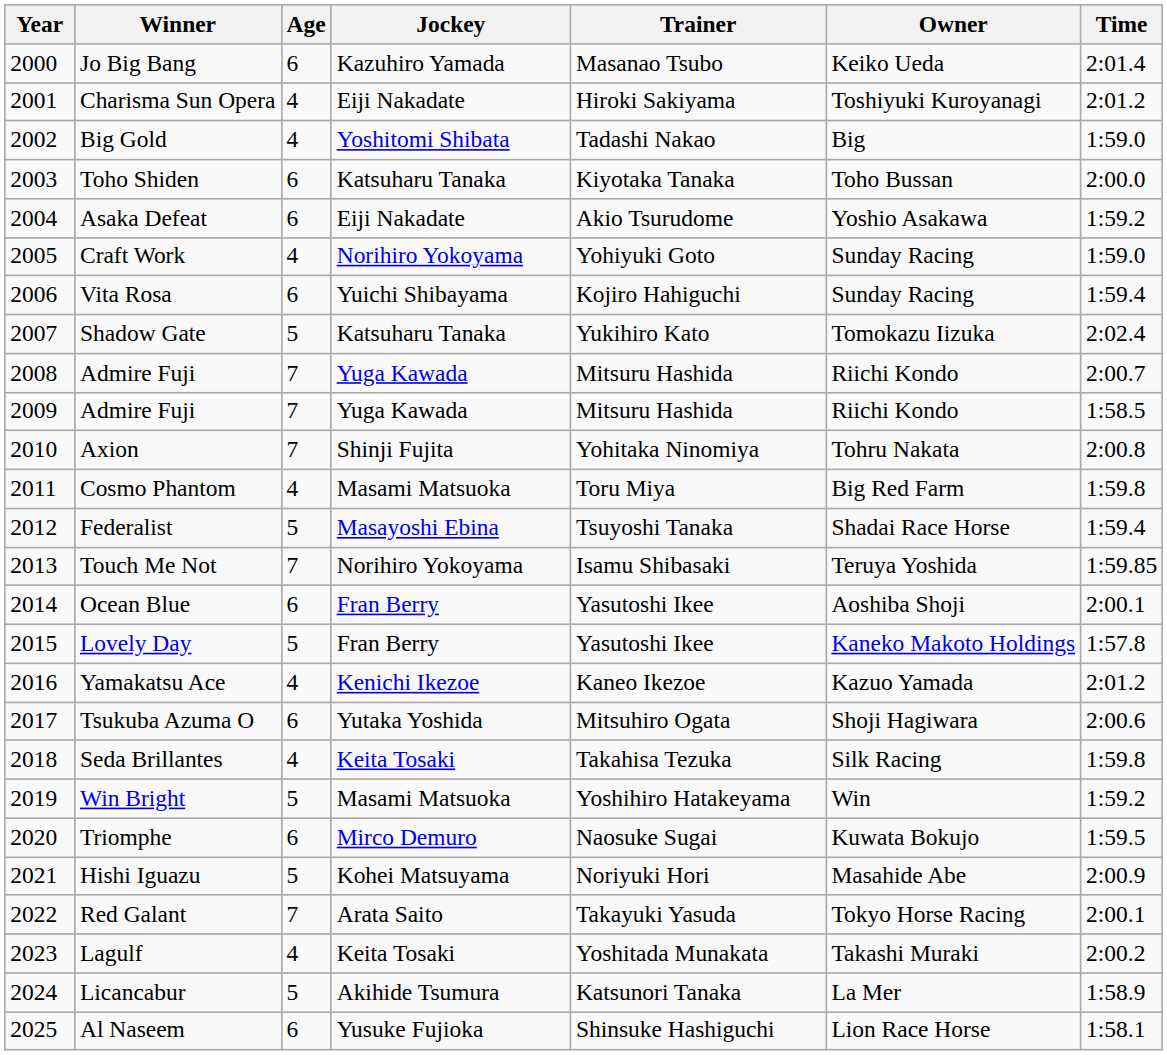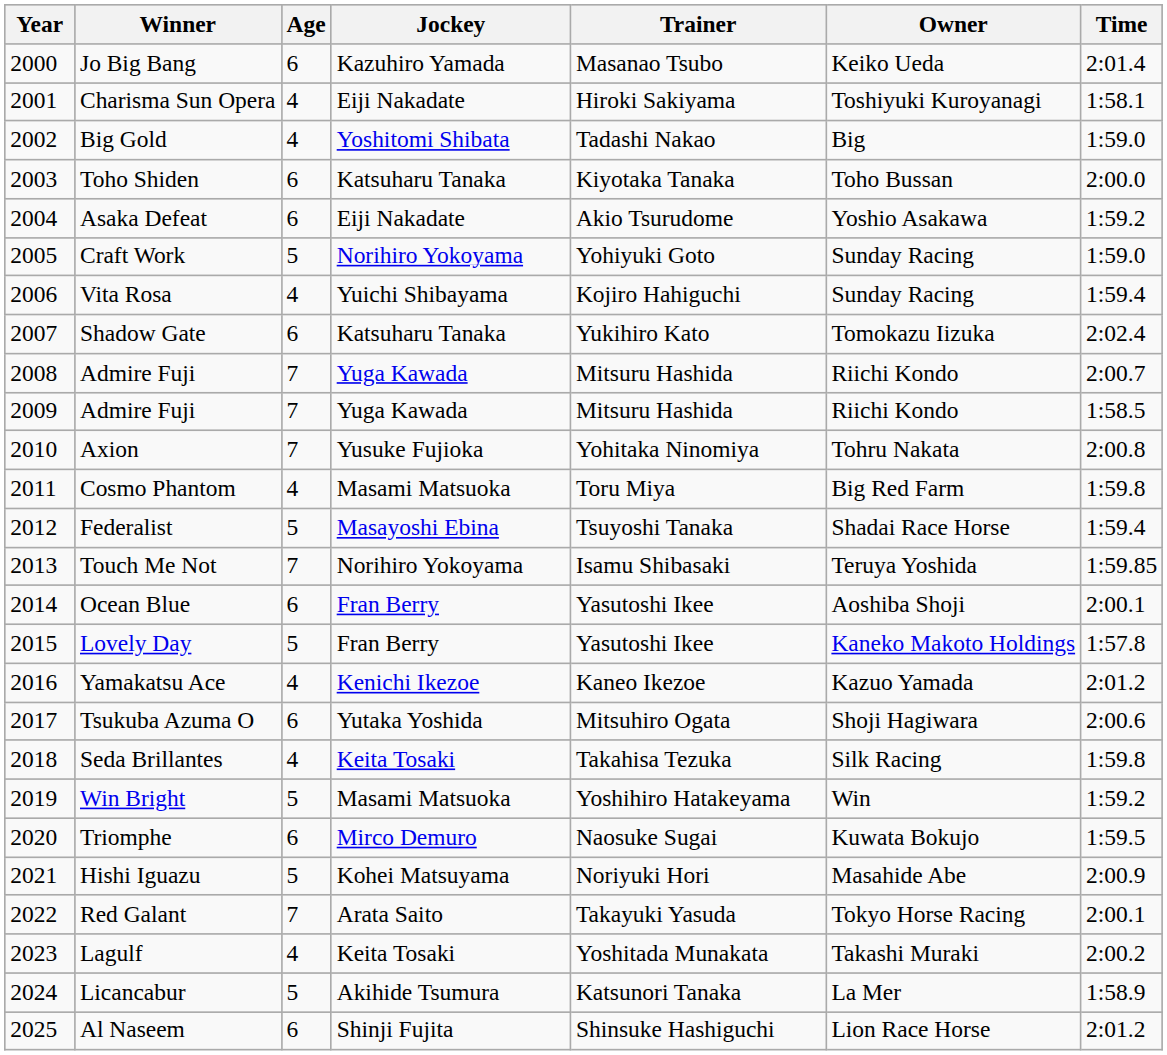 <table class="wikitable sortable" style="font-size:90%">
 <tr>
 <th width="36px">Year<br></th>
 <th width="120px">Winner<br></th>
 <th>Age<br></th>
 <th width="140px">Jockey<br></th>
 <th width="150px">Trainer<br></th>
 <th>Owner</th>
 <th>Time<br></th>
 </tr>
 <tr>
 <td>2000</td>
 <td>Jo Big Bang</td>
 <td>6</td>
 <td>Kazuhiro Yamada</td>
 <td>Masanao Tsubo</td>
 <td>Keiko Ueda</td>
 <td>2:01.4</td>
 </tr>
 <tr>
 <td>2001</td>
 <td>Charisma Sun Opera</td>
 <td>4</td>
 <td>Eiji Nakadate</td>
 <td>Hiroki Sakiyama</td>
 <td>Toshiyuki Kuroyanagi</td>
-<td>2:01.2</td>
+<td>1:58.1</td>
 </tr>
 <tr>
 <td>2002</td>
 <td>Big Gold</td>
 <td>4</td>
 <td><a href='#'>Yoshitomi Shibata</a></td>
 <td>Tadashi Nakao</td>
 <td>Big</td>
 <td>1:59.0</td>
 </tr>
 <tr>
 <td>2003</td>
 <td>Toho Shiden</td>
 <td>6</td>
 <td>Katsuharu Tanaka</td>
 <td>Kiyotaka Tanaka</td>
 <td>Toho Bussan</td>
 <td>2:00.0</td>
 </tr>
 <tr>
 <td>2004</td>
 <td>Asaka Defeat</td>
 <td>6</td>
 <td>Eiji Nakadate</td>
 <td>Akio Tsurudome</td>
 <td>Yoshio Asakawa</td>
 <td>1:59.2</td>
 </tr>
 <tr>
 <td>2005</td>
 <td>Craft Work</td>
-<td>4</td>
+<td>5</td>
 <td><a href='#'>Norihiro Yokoyama</a></td>
 <td>Yohiyuki Goto</td>
 <td>Sunday Racing</td>
 <td>1:59.0</td>
 </tr>
 <tr>
 <td>2006</td>
 <td>Vita Rosa</td>
-<td>6</td>
+<td>4</td>
 <td>Yuichi Shibayama</td>
 <td>Kojiro Hahiguchi</td>
 <td>Sunday Racing</td>
 <td>1:59.4</td>
 </tr>
 <tr>
 <td>2007</td>
 <td>Shadow Gate</td>
-<td>5</td>
+<td>6</td>
 <td>Katsuharu Tanaka</td>
 <td>Yukihiro Kato</td>
 <td>Tomokazu Iizuka</td>
 <td>2:02.4</td>
 </tr>
 <tr>
 <td>2008</td>
 <td>Admire Fuji</td>
 <td>7</td>
 <td><a href='#'>Yuga Kawada</a></td>
 <td>Mitsuru Hashida</td>
 <td>Riichi Kondo</td>
 <td>2:00.7</td>
 </tr>
 <tr>
 <td>2009</td>
 <td>Admire Fuji</td>
 <td>7</td>
 <td>Yuga Kawada</td>
 <td>Mitsuru Hashida</td>
 <td>Riichi Kondo</td>
 <td>1:58.5</td>
 </tr>
 <tr>
 <td>2010</td>
 <td>Axion</td>
 <td>7</td>
-<td>Shinji Fujita</td>
+<td>Yusuke Fujioka</td>
 <td>Yohitaka Ninomiya</td>
 <td>Tohru Nakata</td>
 <td>2:00.8</td>
 </tr>
 <tr>
 <td>2011</td>
 <td>Cosmo Phantom</td>
 <td>4</td>
 <td>Masami Matsuoka</td>
 <td>Toru Miya</td>
 <td>Big Red Farm</td>
 <td>1:59.8</td>
 </tr>
 <tr>
 <td>2012</td>
 <td>Federalist</td>
 <td>5</td>
 <td><a href='#'>Masayoshi Ebina</a></td>
 <td>Tsuyoshi Tanaka</td>
 <td>Shadai Race Horse</td>
 <td>1:59.4</td>
 </tr>
 <tr>
 <td>2013</td>
 <td>Touch Me Not</td>
 <td>7</td>
 <td>Norihiro Yokoyama</td>
 <td>Isamu Shibasaki</td>
 <td>Teruya Yoshida</td>
 <td>1:59.85</td>
 </tr>
 <tr>
 <td>2014</td>
 <td>Ocean Blue</td>
 <td>6</td>
 <td><a href='#'>Fran Berry</a></td>
 <td>Yasutoshi Ikee</td>
 <td>Aoshiba Shoji</td>
 <td>2:00.1</td>
 </tr>
 <tr>
 <td>2015</td>
 <td><a href='#'>Lovely Day</a></td>
 <td>5</td>
 <td>Fran Berry</td>
 <td>Yasutoshi Ikee</td>
 <td><a href='#'>Kaneko Makoto Holdings</a></td>
 <td>1:57.8</td>
 </tr>
 <tr>
 <td>2016</td>
 <td>Yamakatsu Ace</td>
 <td>4</td>
 <td><a href='#'>Kenichi Ikezoe</a></td>
 <td>Kaneo Ikezoe</td>
 <td>Kazuo Yamada</td>
 <td>2:01.2</td>
 </tr>
 <tr>
 <td>2017</td>
 <td>Tsukuba Azuma O</td>
 <td>6</td>
 <td>Yutaka Yoshida</td>
 <td>Mitsuhiro Ogata</td>
 <td>Shoji Hagiwara</td>
 <td>2:00.6</td>
 </tr>
 <tr>
 <td>2018</td>
 <td>Seda Brillantes</td>
 <td>4</td>
 <td><a href='#'>Keita Tosaki</a></td>
 <td>Takahisa Tezuka</td>
 <td>Silk Racing</td>
 <td>1:59.8</td>
 </tr>
 <tr>
 <td>2019</td>
 <td><a href='#'>Win Bright</a></td>
 <td>5</td>
 <td>Masami Matsuoka</td>
 <td>Yoshihiro Hatakeyama</td>
 <td>Win</td>
 <td>1:59.2</td>
 </tr>
 <tr>
 <td>2020</td>
 <td>Triomphe</td>
 <td>6</td>
 <td><a href='#'>Mirco Demuro</a></td>
 <td>Naosuke Sugai</td>
 <td>Kuwata Bokujo</td>
 <td>1:59.5</td>
 </tr>
 <tr>
 <td>2021</td>
 <td>Hishi Iguazu</td>
 <td>5</td>
 <td>Kohei Matsuyama</td>
 <td>Noriyuki Hori</td>
 <td>Masahide Abe</td>
 <td>2:00.9</td>
 </tr>
 <tr>
 <td>2022</td>
 <td>Red Galant</td>
 <td>7</td>
 <td>Arata Saito</td>
 <td>Takayuki Yasuda</td>
 <td>Tokyo Horse Racing</td>
 <td>2:00.1</td>
 </tr>
 <tr>
 <td>2023</td>
 <td>Lagulf</td>
 <td>4</td>
 <td>Keita Tosaki</td>
 <td>Yoshitada Munakata</td>
 <td>Takashi Muraki</td>
 <td>2:00.2</td>
 </tr>
 <tr>
 <td>2024</td>
 <td>Licancabur</td>
 <td>5</td>
 <td>Akihide Tsumura</td>
 <td>Katsunori Tanaka</td>
 <td>La Mer</td>
 <td>1:58.9</td>
 </tr>
 <tr>
 <td>2025</td>
 <td>Al Naseem</td>
 <td>6</td>
-<td>Yusuke Fujioka</td>
+<td>Shinji Fujita</td>
 <td>Shinsuke Hashiguchi</td>
 <td>Lion Race Horse</td>
-<td>1:58.1</td>
+<td>2:01.2</td>
 </tr>
 </table>
